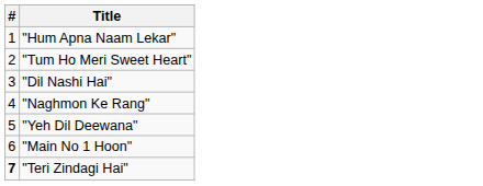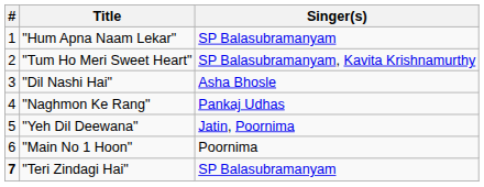 <table class="wikitable" style="font-size:95%;">
 <tr>
 <th>#</th>
 <th>Title</th>
+<th>Singer(s)</th>
 </tr>
 <tr>
 <td>1</td>
 <td>"Hum Apna Naam Lekar"</td>
+<td><a href='#'>SP Balasubramanyam</a></td>
 </tr>
 <tr>
 <td>2</td>
 <td>"Tum Ho Meri Sweet Heart"</td>
+<td><a href='#'>SP Balasubramanyam</a>, <a href='#'>Kavita Krishnamurthy</a></td>
 </tr>
 <tr>
 <td>3</td>
 <td>"Dil Nashi Hai"</td>
+<td><a href='#'>Asha Bhosle</a></td>
 </tr>
 <tr>
 <td>4</td>
 <td>"Naghmon Ke Rang"</td>
+<td><a href='#'>Pankaj Udhas</a></td>
 </tr>
 <tr>
 <td>5</td>
 <td>"Yeh Dil Deewana"</td>
+<td><a href='#'>Jatin</a>, <a href='#'>Poornima</a></td>
 </tr>
 <tr>
 <td>6</td>
 <td>"Main No 1 Hoon"</td>
+<td>Poornima</td>
 </tr>
 <tr>
 <td><strong>7</strong></td>
 <td>"Teri Zindagi Hai"</td>
+<td><a href='#'>SP Balasubramanyam</a></td>
 </tr>
 </table>
